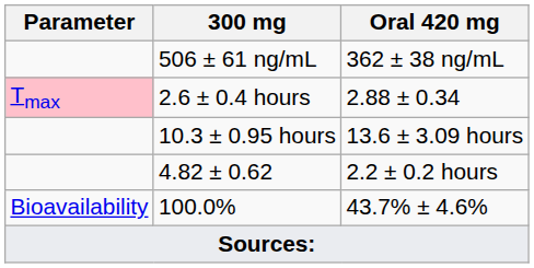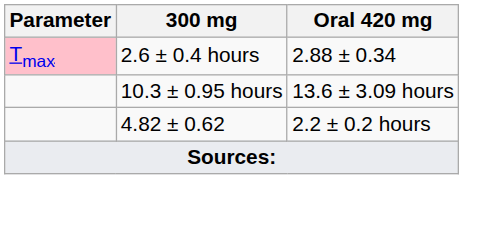 <table class="wikitable floatright">
 <tr>
 <th>Parameter</th>
 <th> 300 mg</th>
 <th>Oral 420 mg</th>
-</tr>
-<tr>
-<td><a href='#'></a></td>
-<td>506 ± 61 ng/mL</td>
-<td>362 ± 38 ng/mL</td>
 </tr>
 <tr>
 <td style="background: pink;"><a href='#'>T<sub>max</sub></a></td>
 <td>2.6 ± 0.4 hours</td>
 <td>2.88 ± 0.34</td>
 </tr>
 <tr>
 <td><a href='#'></a></td>
 <td>10.3 ± 0.95 hours</td>
 <td>13.6 ± 3.09 hours</td>
 </tr>
 <tr>
 <td><a href='#'></a></td>
 <td>4.82 ± 0.62</td>
 <td>2.2 ± 0.2 hours</td>
 </tr>
-<tr>
-<td><a href='#'>Bioavailability</a></td>
-<td>100.0%</td>
-<td>43.7% ± 4.6%</td>
-</tr>
 <tr class="sortbottom">
 <td colspan="3" style="width: 1px; background-color:#eaecf0; text-align: center;"><strong>Sources:</strong> </td>
 </tr>
 </table>
